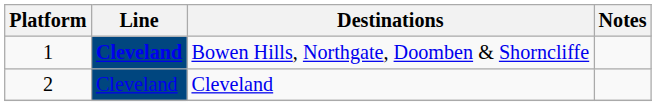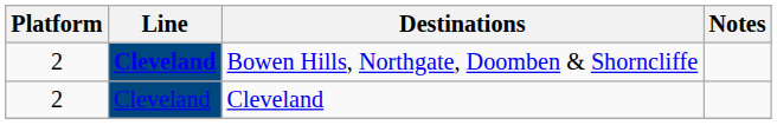 <table class="wikitable" style="float: none; margin: 0.5em; ">
 <tr>
 <th>Platform</th>
 <th>Line</th>
 <th>Destinations</th>
 <th>Notes</th>
 </tr>
 <tr>
-<td rowspan="1" style="text-align:center;">1</td>
+<td rowspan="1" style="text-align:center;">2</td>
 <td style=background:#00467f><strong><a href='#'><span>Cleveland</span></a></strong></td>
 <td><a href='#'>Bowen Hills</a>, <a href='#'>Northgate</a>, <a href='#'>Doomben</a> & <a href='#'>Shorncliffe</a></td>
 <td></td>
 </tr>
 <tr>
 <td rowspan="1" style="text-align:center;">2</td>
 <td style=background:#00467f><a href='#'><span>Cleveland</span></a></td>
 <td><a href='#'>Cleveland</a></td>
 <td></td>
 </tr>
 <tr>
 </tr>
 </table>
